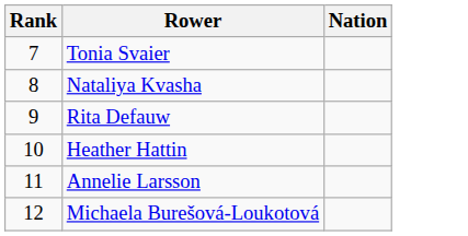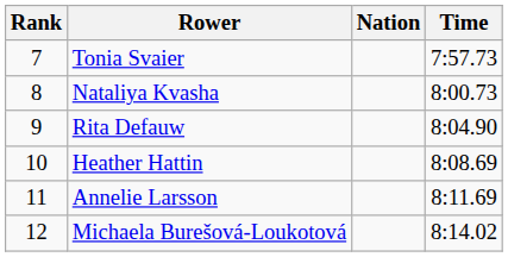 <table class="wikitable sortable" style="text-align:center">
 <tr>
 <th>Rank</th>
 <th>Rower</th>
 <th>Nation</th>
+<th>Time</th>
 </tr>
 <tr>
 <td>7</td>
 <td align=left data-sort-value="Svaier, Tonia"><a href='#'>Tonia Svaier</a></td>
 <td align=left></td>
+<td>7:57.73</td>
 </tr>
 <tr>
 <td>8</td>
 <td align=left data-sort-value="Kvasha, Nataliya"><a href='#'>Nataliya Kvasha</a></td>
 <td align=left></td>
+<td>8:00.73</td>
 </tr>
 <tr>
 <td>9</td>
 <td align=left data-sort-value="Defauw, Rita"><a href='#'>Rita Defauw</a></td>
 <td align=left></td>
+<td>8:04.90</td>
 </tr>
 <tr>
 <td>10</td>
 <td align=left data-sort-value="Hattin, Heather"><a href='#'>Heather Hattin</a></td>
 <td align=left></td>
+<td>8:08.69</td>
 </tr>
 <tr>
 <td>11</td>
 <td align=left data-sort-value="Larsson, Annelie"><a href='#'>Annelie Larsson</a></td>
 <td align=left></td>
+<td>8:11.69</td>
 </tr>
 <tr>
 <td>12</td>
 <td align=left data-sort-value="Burešová-Loukotová, Michaela"><a href='#'>Michaela Burešová-Loukotová</a></td>
 <td align=left></td>
+<td>8:14.02</td>
 </tr>
 </table>
